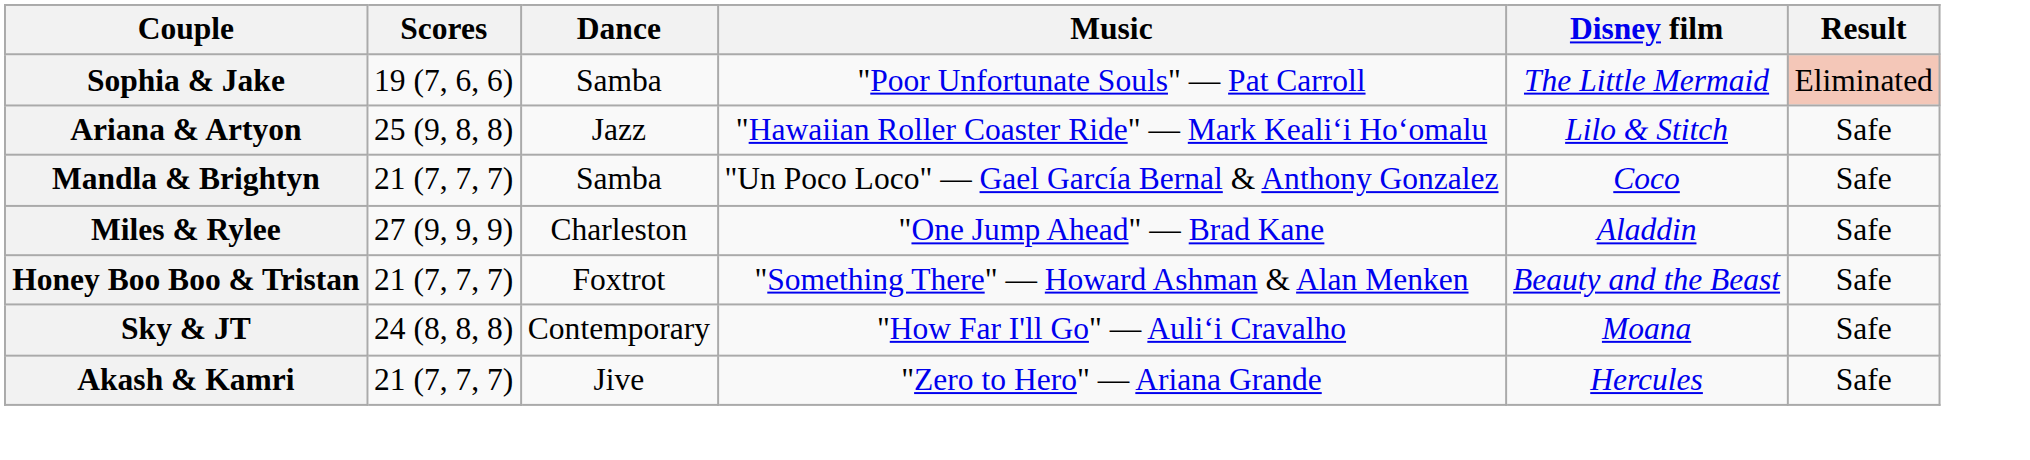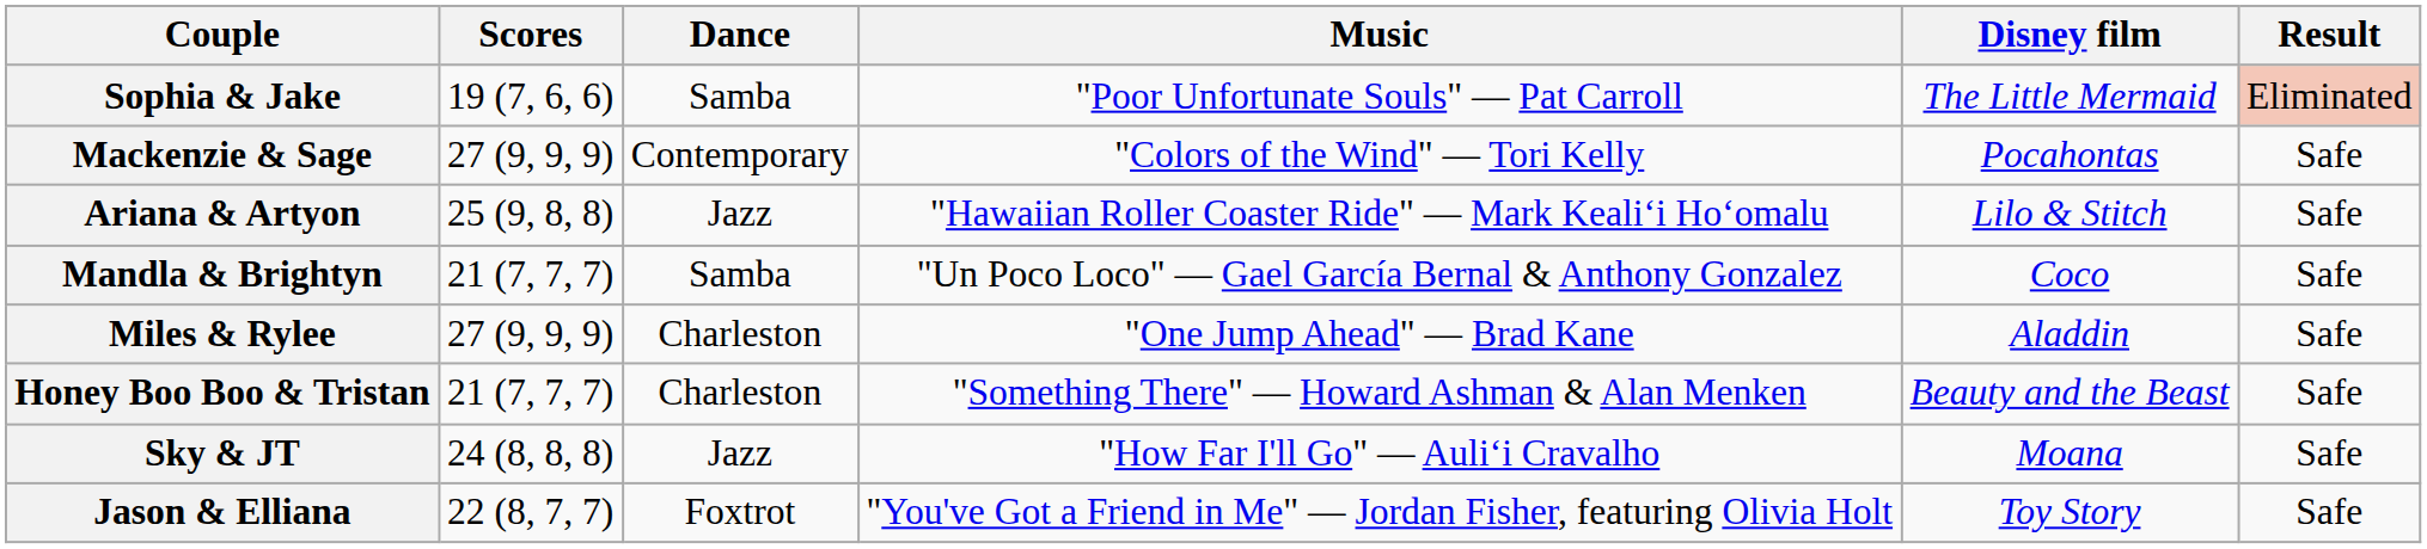 <table class="wikitable sortable" style="text-align:center;">
 <tr>
 <th scope="col">Couple</th>
 <th scope="col">Scores</th>
 <th scope="col">Dance</th>
 <th scope="col" class="unsortable">Music</th>
 <th scope="col" class="unsortable"><a href='#'>Disney</a> film</th>
 <th scope="col" class="unsortable">Result</th>
 </tr>
 <tr>
 <th scope="row">Sophia & Jake</th>
 <td>19 (7, 6, 6)</td>
 <td>Samba</td>
 <td>"<a href='#'>Poor Unfortunate Souls</a>" — <a href='#'>Pat Carroll</a></td>
 <td><em><a href='#'>The Little Mermaid</a></em></td>
 <td bgcolor=f4c7b8>Eliminated</td>
+</tr>
+<tr>
+<th scope="row">Mackenzie & Sage</th>
+<td>27 (9, 9, 9)</td>
+<td>Contemporary</td>
+<td>"<a href='#'>Colors of the Wind</a>" — <a href='#'>Tori Kelly</a></td>
+<td><em><a href='#'>Pocahontas</a></em></td>
+<td>Safe</td>
 </tr>
 <tr>
 <th scope="row">Ariana & Artyon</th>
 <td>25 (9, 8, 8)</td>
 <td>Jazz</td>
 <td>"<a href='#'>Hawaiian Roller Coaster Ride</a>" — <a href='#'>Mark Kealiʻi Hoʻomalu</a></td>
 <td><em><a href='#'>Lilo & Stitch</a></em></td>
 <td>Safe</td>
 </tr>
 <tr>
 <th scope="row">Mandla & Brightyn</th>
 <td>21 (7, 7, 7)</td>
 <td>Samba</td>
 <td>"Un Poco Loco" — <a href='#'>Gael García Bernal</a> & <a href='#'>Anthony Gonzalez</a></td>
 <td><em><a href='#'>Coco</a></em></td>
 <td>Safe</td>
 </tr>
 <tr>
 <th scope="row">Miles & Rylee</th>
 <td>27 (9, 9, 9)</td>
 <td>Charleston</td>
 <td>"<a href='#'>One Jump Ahead</a>" — <a href='#'>Brad Kane</a></td>
 <td><em><a href='#'>Aladdin</a></em></td>
 <td>Safe</td>
 </tr>
 <tr>
 <th scope="row">Honey Boo Boo & Tristan</th>
 <td>21 (7, 7, 7)</td>
-<td>Foxtrot</td>
+<td>Charleston</td>
 <td>"<a href='#'>Something There</a>" — <a href='#'>Howard Ashman</a> & <a href='#'>Alan Menken</a></td>
 <td><em><a href='#'>Beauty and the Beast</a></em></td>
 <td>Safe</td>
 </tr>
 <tr>
 <th scope="row">Sky & JT</th>
 <td>24 (8, 8, 8)</td>
-<td>Contemporary</td>
+<td>Jazz</td>
 <td>"<a href='#'>How Far I'll Go</a>" — <a href='#'>Auliʻi Cravalho</a></td>
 <td><em><a href='#'>Moana</a></em></td>
 <td>Safe</td>
 </tr>
 <tr>
-<th scope="row">Akash & Kamri</th>
-<td>21 (7, 7, 7)</td>
-<td>Jive</td>
-<td>"<a href='#'>Zero to Hero</a>" — <a href='#'>Ariana Grande</a></td>
-<td><em><a href='#'>Hercules</a></em></td>
+<th scope="row">Jason & Elliana</th>
+<td>22 (8, 7, 7)</td>
+<td>Foxtrot</td>
+<td>"<a href='#'>You've Got a Friend in Me</a>" — <a href='#'>Jordan Fisher</a>, featuring <a href='#'>Olivia Holt</a></td>
+<td><em><a href='#'>Toy Story</a></em></td>
 <td>Safe</td>
 </tr>
 </table>
